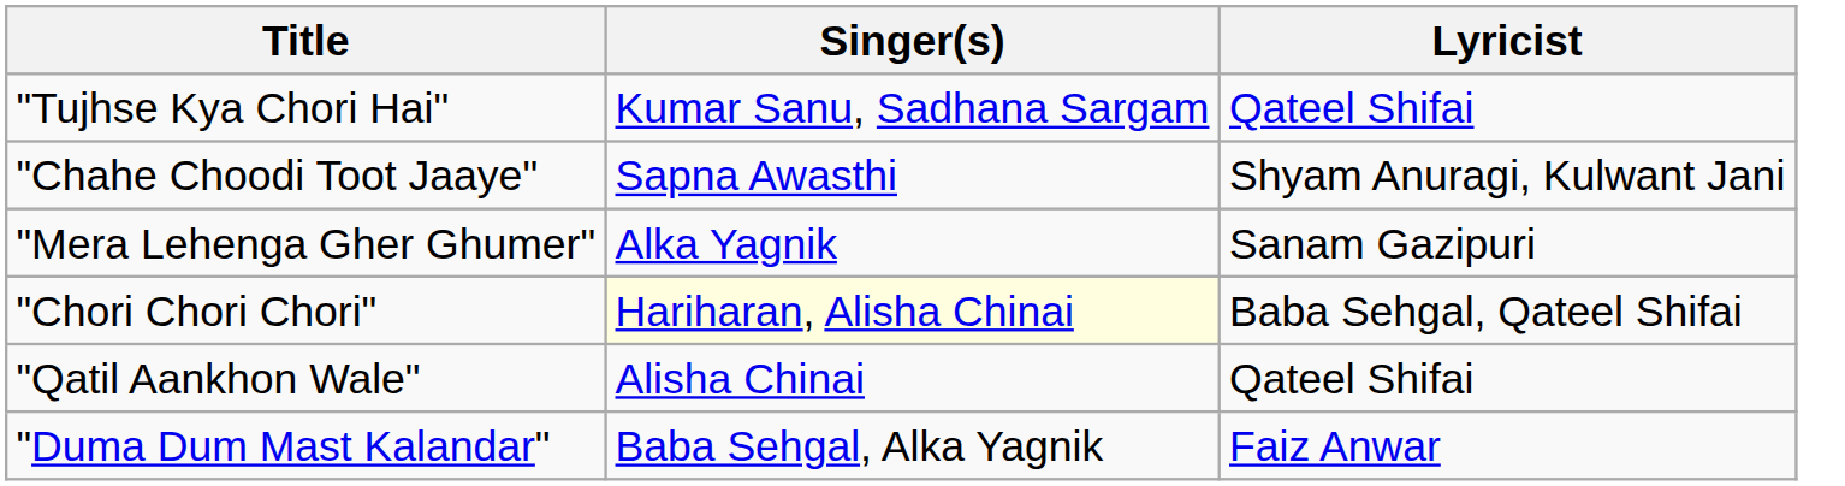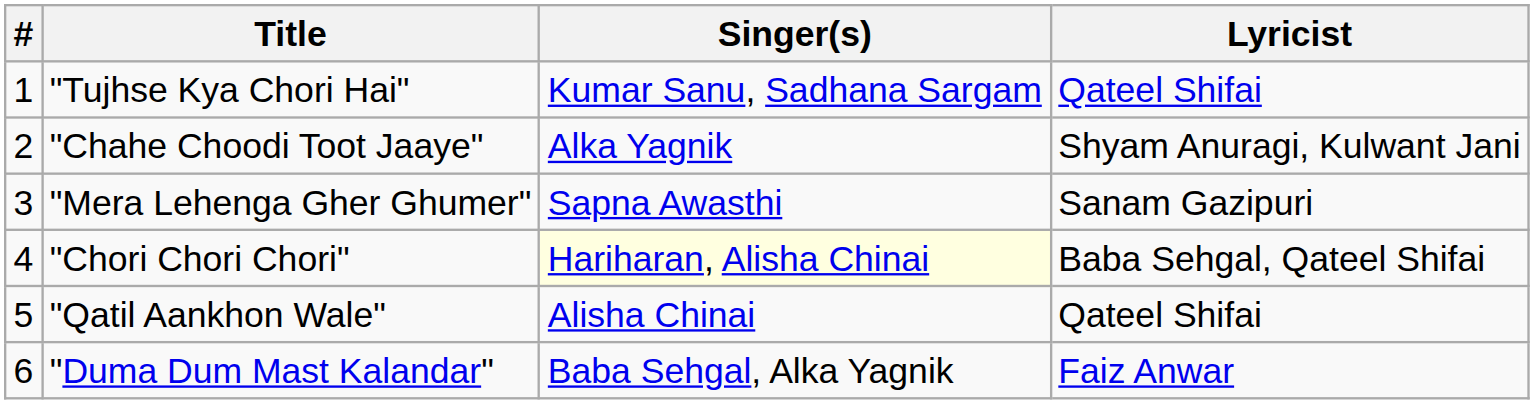 <table class="wikitable" style="font-size:95%;">
 <tr>
+<th>#</th>
 <th>Title</th>
 <th>Singer(s)</th>
 <th>Lyricist</th>
 </tr>
 <tr>
+<td>1</td>
 <td>"Tujhse Kya Chori Hai"</td>
 <td><a href='#'>Kumar Sanu</a>, <a href='#'>Sadhana Sargam</a></td>
 <td><a href='#'>Qateel Shifai</a></td>
 </tr>
 <tr>
+<td>2</td>
 <td>"Chahe Choodi Toot Jaaye"</td>
-<td><a href='#'>Sapna Awasthi</a></td>
+<td><a href='#'>Alka Yagnik</a></td>
 <td>Shyam Anuragi, Kulwant Jani</td>
 </tr>
 <tr>
+<td>3</td>
 <td>"Mera Lehenga Gher Ghumer"</td>
-<td><a href='#'>Alka Yagnik</a></td>
+<td><a href='#'>Sapna Awasthi</a></td>
 <td>Sanam Gazipuri</td>
 </tr>
 <tr>
+<td>4</td>
 <td>"Chori Chori Chori"</td>
 <td style="background: lightyellow;"><a href='#'>Hariharan</a>, <a href='#'>Alisha Chinai</a></td>
 <td>Baba Sehgal, Qateel Shifai</td>
 </tr>
 <tr>
+<td>5</td>
 <td>"Qatil Aankhon Wale"</td>
 <td><a href='#'>Alisha Chinai</a></td>
 <td>Qateel Shifai</td>
 </tr>
 <tr>
+<td>6</td>
 <td>"<a href='#'>Duma Dum Mast Kalandar</a>"</td>
 <td><a href='#'>Baba Sehgal</a>, Alka Yagnik</td>
 <td><a href='#'>Faiz Anwar</a></td>
 </tr>
 </table>
